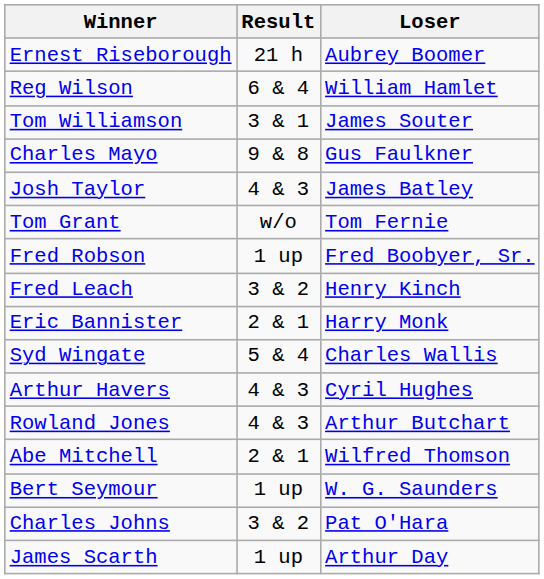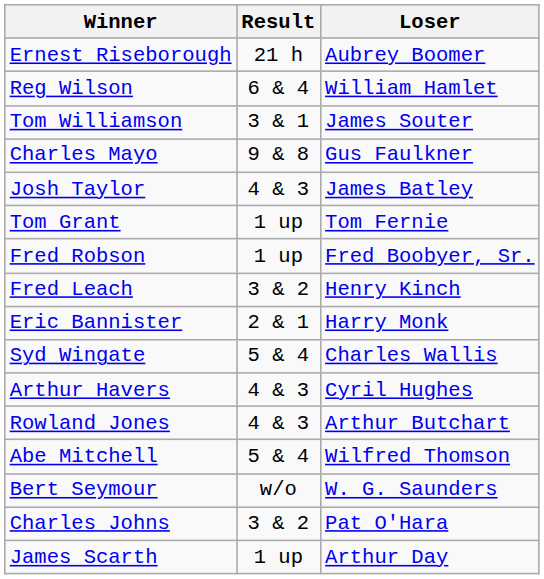 <table class="wikitable">
 <tr>
 <th>Winner</th>
 <th>Result</th>
 <th>Loser</th>
 </tr>
 <tr>
 <td> <a href='#'>Ernest Riseborough</a></td>
 <td align=center>21 h</td>
 <td> <a href='#'>Aubrey Boomer</a></td>
 </tr>
 <tr>
 <td> <a href='#'>Reg Wilson</a></td>
 <td align=center>6 & 4</td>
 <td> <a href='#'>William Hamlet</a></td>
 </tr>
 <tr>
 <td> <a href='#'>Tom Williamson</a></td>
 <td align=center>3 & 1</td>
 <td> <a href='#'>James Souter</a></td>
 </tr>
 <tr>
 <td> <a href='#'>Charles Mayo</a></td>
 <td align=center>9 & 8</td>
 <td> <a href='#'>Gus Faulkner</a></td>
 </tr>
 <tr>
 <td> <a href='#'>Josh Taylor</a></td>
 <td align=center>4 & 3</td>
 <td> <a href='#'>James Batley</a></td>
 </tr>
 <tr>
 <td> <a href='#'>Tom Grant</a></td>
-<td align=center>w/o</td>
+<td align=center>1 up</td>
 <td> <a href='#'>Tom Fernie</a></td>
 </tr>
 <tr>
 <td> <a href='#'>Fred Robson</a></td>
 <td align=center>1 up</td>
 <td> <a href='#'>Fred Boobyer, Sr.</a></td>
 </tr>
 <tr>
 <td> <a href='#'>Fred Leach</a></td>
 <td align=center>3 & 2</td>
 <td> <a href='#'>Henry Kinch</a></td>
 </tr>
 <tr>
 <td> <a href='#'>Eric Bannister</a></td>
 <td align=center>2 & 1</td>
 <td> <a href='#'>Harry Monk</a></td>
 </tr>
 <tr>
 <td> <a href='#'>Syd Wingate</a></td>
 <td align=center>5 & 4</td>
 <td> <a href='#'>Charles Wallis</a></td>
 </tr>
 <tr>
 <td> <a href='#'>Arthur Havers</a></td>
 <td align=center>4 & 3</td>
 <td> <a href='#'>Cyril Hughes</a></td>
 </tr>
 <tr>
 <td> <a href='#'>Rowland Jones</a></td>
 <td align=center>4 & 3</td>
 <td> <a href='#'>Arthur Butchart</a></td>
 </tr>
 <tr>
 <td> <a href='#'>Abe Mitchell</a></td>
-<td align=center>2 & 1</td>
+<td align=center>5 & 4</td>
 <td> <a href='#'>Wilfred Thomson</a></td>
 </tr>
 <tr>
 <td> <a href='#'>Bert Seymour</a></td>
-<td align=center>1 up</td>
+<td align=center>w/o</td>
 <td> <a href='#'>W. G. Saunders</a></td>
 </tr>
 <tr>
 <td> <a href='#'>Charles Johns</a></td>
 <td align=center>3 & 2</td>
 <td> <a href='#'>Pat O'Hara</a></td>
 </tr>
 <tr>
 <td> <a href='#'>James Scarth</a></td>
 <td align=center>1 up</td>
 <td> <a href='#'>Arthur Day</a></td>
 </tr>
 </table>
